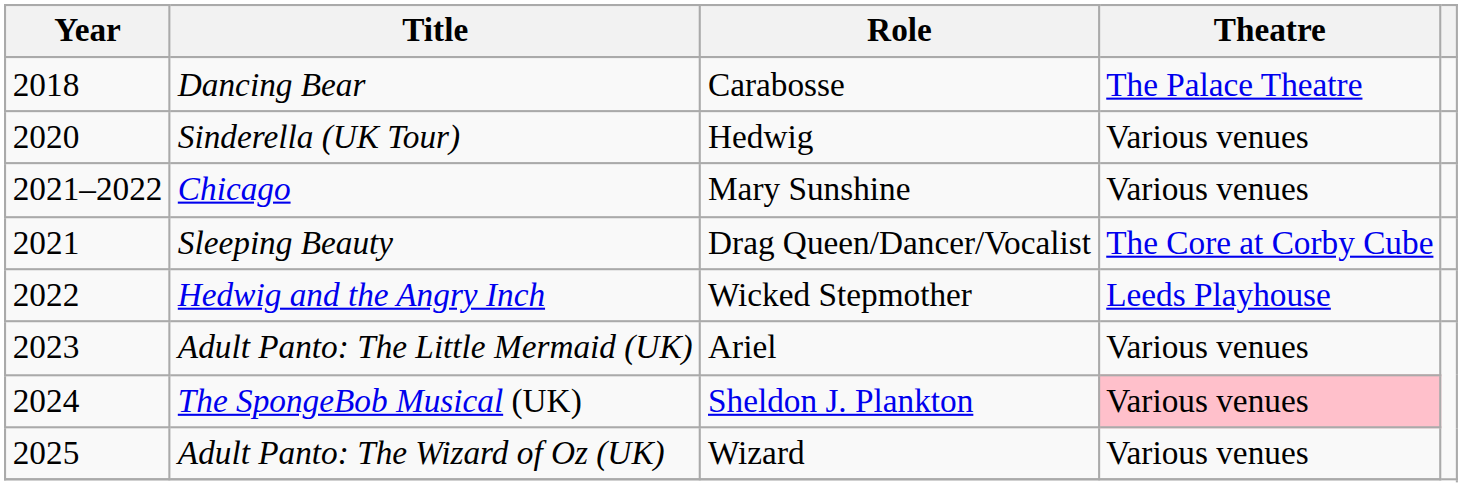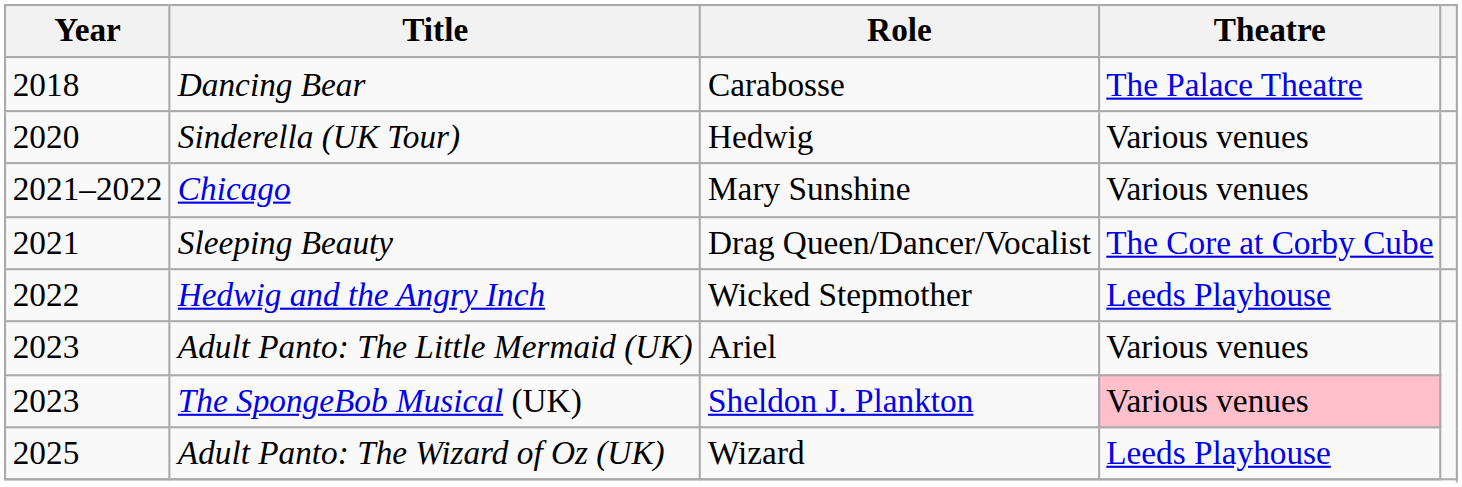 <table class="wikitable">
 <tr>
 <th>Year</th>
 <th>Title</th>
 <th>Role</th>
 <th>Theatre</th>
 <th></th>
 </tr>
 <tr>
 <td>2018</td>
 <td><em>Dancing Bear</em></td>
 <td>Carabosse</td>
 <td><a href='#'>The Palace Theatre</a></td>
 <td></td>
 </tr>
 <tr>
 <td>2020</td>
 <td><em>Sinderella (UK Tour)</em></td>
 <td>Hedwig</td>
 <td>Various venues</td>
 <td></td>
 </tr>
 <tr>
 <td>2021–2022</td>
 <td><em><a href='#'>Chicago</a></em></td>
 <td>Mary Sunshine</td>
 <td>Various venues</td>
 <td></td>
 </tr>
 <tr>
 <td>2021</td>
 <td><em>Sleeping Beauty</em></td>
 <td>Drag Queen/Dancer/Vocalist</td>
 <td><a href='#'>The Core at Corby Cube</a></td>
 <td></td>
 </tr>
 <tr>
 <td>2022</td>
 <td><em><a href='#'>Hedwig and the Angry Inch</a></em></td>
 <td>Wicked Stepmother</td>
 <td><a href='#'>Leeds Playhouse</a></td>
 <td></td>
 </tr>
 <tr>
 <td>2023</td>
 <td><em>Adult Panto: The Little Mermaid (UK)</em></td>
 <td>Ariel</td>
 <td>Various venues</td>
 </tr>
 <tr>
-<td>2024</td>
+<td>2023</td>
 <td><em><a href='#'>The SpongeBob Musical</a></em> (UK)</td>
 <td><a href='#'>Sheldon J. Plankton</a></td>
 <td style="background: pink;">Various venues</td>
 </tr>
 <tr>
 <td>2025</td>
 <td><em>Adult Panto: The Wizard of Oz (UK)</em></td>
 <td>Wizard</td>
-<td>Various venues</td>
+<td><a href='#'>Leeds Playhouse</a></td>
 </tr>
 <tr>
 </tr>
 </table>
